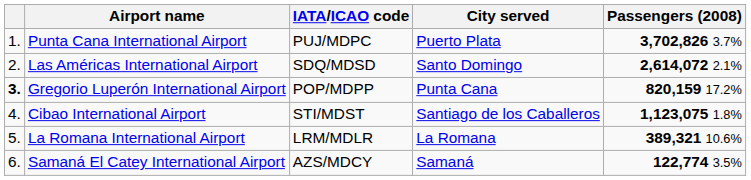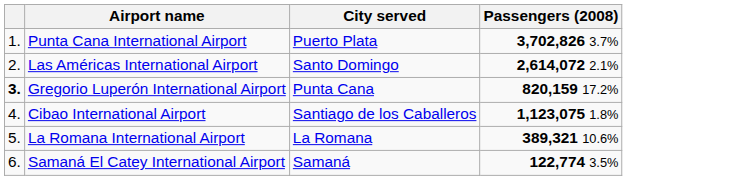 <table class="wikitable sortable">
 <tr>
 <th></th>
 <th>Airport name</th>
-<th><a href='#'>IATA</a>/<a href='#'>ICAO</a> code</th>
 <th>City served</th>
 <th>Passengers (2008)</th>
 </tr>
 <tr>
 <td>1.</td>
 <td><a href='#'>Punta Cana International Airport</a></td>
-<td>PUJ/MDPC</td>
 <td><a href='#'>Puerto Plata</a></td>
 <td align=right><strong>3,702,826</strong> <small> 3.7%</small></td>
 </tr>
 <tr>
 <td>2.</td>
 <td><a href='#'>Las Américas International Airport</a></td>
-<td>SDQ/MDSD</td>
 <td><a href='#'>Santo Domingo</a></td>
 <td align=right><strong>2,614,072</strong> <small> 2.1%</small></td>
 </tr>
 <tr>
 <td><strong>3.</strong></td>
 <td><a href='#'>Gregorio Luperón International Airport</a></td>
-<td>POP/MDPP</td>
 <td><a href='#'>Punta Cana</a></td>
 <td align=right><strong>820,159</strong> <small> 17.2%</small></td>
 </tr>
 <tr>
 <td>4.</td>
 <td><a href='#'>Cibao International Airport</a></td>
-<td>STI/MDST</td>
 <td><a href='#'>Santiago de los Caballeros</a></td>
 <td align=right><strong>1,123,075</strong> <small> 1.8%</small></td>
 </tr>
 <tr>
 <td>5.</td>
 <td><a href='#'>La Romana International Airport</a></td>
-<td>LRM/MDLR</td>
 <td><a href='#'>La Romana</a></td>
 <td align=right><strong>389,321 </strong> <small> 10.6%</small></td>
 </tr>
 <tr>
 <td>6.</td>
 <td><a href='#'>Samaná El Catey International Airport</a></td>
-<td>AZS/MDCY</td>
 <td><a href='#'>Samaná</a></td>
 <td align=right><strong>122,774</strong> <small> 3.5%</small></td>
 </tr>
 </table>
